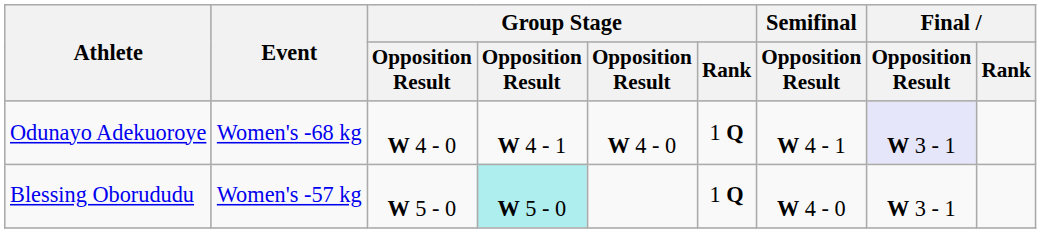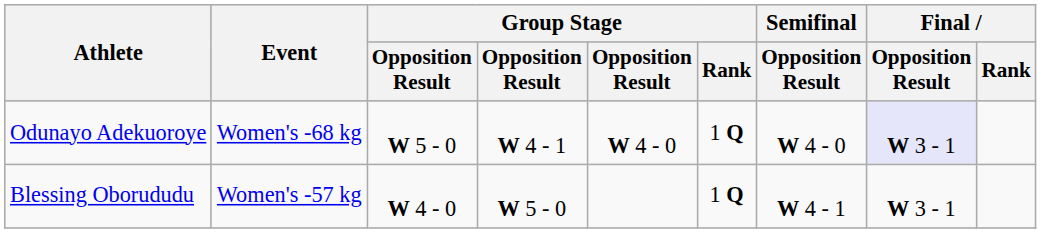 <table class="wikitable" style="font-size:90%;">
 <tr>
 <th rowspan=2>Athlete</th>
 <th rowspan=2>Event</th>
 <th colspan=4>Group Stage</th>
 <th>Semifinal</th>
 <th colspan=2>Final / </th>
 </tr>
 <tr style="font-size: 95%">
 <th>Opposition<br>Result</th>
 <th>Opposition<br>Result</th>
 <th>Opposition<br>Result</th>
 <th>Rank</th>
 <th>Opposition<br>Result</th>
 <th>Opposition<br>Result</th>
 <th>Rank</th>
 </tr>
 <tr align=center>
 <td align=left><a href='#'>Odunayo Adekuoroye</a></td>
 <td align=left><a href='#'>Women's -68 kg</a></td>
-<td><br><strong>W</strong> 4 - 0</td>
+<td><br><strong>W</strong> 5 - 0</td>
 <td><br><strong>W</strong> 4 - 1</td>
 <td><br><strong>W</strong> 4 - 0</td>
 <td>1 <strong>Q</strong></td>
-<td><br><strong>W</strong> 4 - 1</td>
+<td><br><strong>W</strong> 4 - 0</td>
 <td style="background: lavender;"><br><strong>W</strong> 3 - 1</td>
 <td></td>
 </tr>
 <tr align=center>
 <td align=left><a href='#'>Blessing Oborududu</a></td>
 <td align=left><a href='#'>Women's -57 kg</a></td>
+<td><br><strong>W</strong> 4 - 0</td>
 <td><br><strong>W</strong> 5 - 0</td>
-<td style="background: paleturquoise;"><br><strong>W</strong> 5 - 0</td>
 <td></td>
 <td>1 <strong>Q</strong></td>
-<td><br><strong>W</strong> 4 - 0</td>
+<td><br><strong>W</strong> 4 - 1</td>
 <td><br><strong>W</strong> 3 - 1</td>
 <td></td>
 </tr>
 </table>
